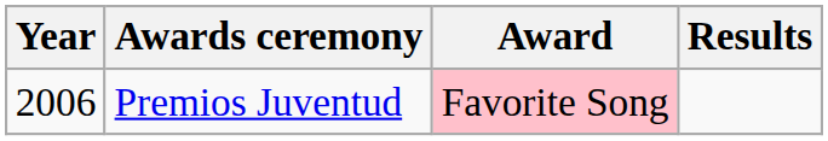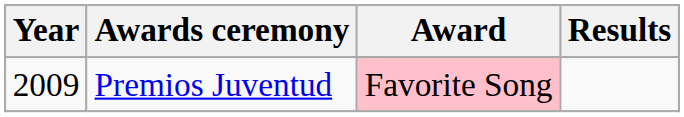 <table class="wikitable">
 <tr>
 <th>Year</th>
 <th>Awards ceremony</th>
 <th>Award</th>
 <th>Results</th>
 </tr>
 <tr>
-<td>2006</td>
+<td>2009</td>
 <td><a href='#'>Premios Juventud</a></td>
 <td style="background: pink;">Favorite Song</td>
 <td></td>
 </tr>
 </table>
